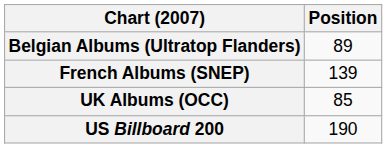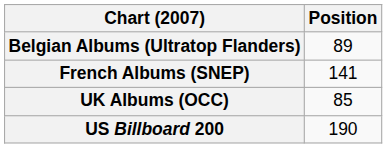 <table class="wikitable sortable plainrowheaders" style="text-align:center">
 <tr>
 <th scope="col">Chart (2007)</th>
 <th scope="col">Position</th>
 </tr>
 <tr>
 <th scope="row">Belgian Albums (Ultratop Flanders)</th>
 <td>89</td>
 </tr>
 <tr>
 <th scope="row">French Albums (SNEP)</th>
-<td>139</td>
+<td>141</td>
 </tr>
 <tr>
 <th scope="row">UK Albums (OCC)</th>
 <td>85</td>
 </tr>
 <tr>
 <th scope="row">US <em>Billboard</em> 200</th>
 <td>190</td>
 </tr>
 </table>
